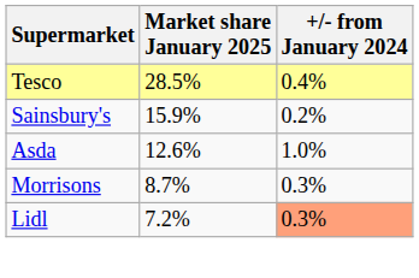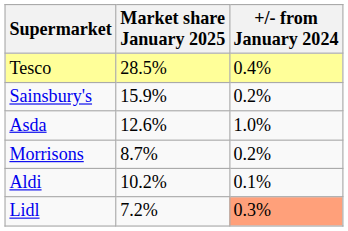 <table class="wikitable" style="margin:0 auto 0 auto">
 <tr>
 <th>Supermarket</th>
 <th>Market share<br>January 2025</th>
 <th>+/- from<br>January 2024</th>
 </tr>
 <tr style="background:#ff9;">
 <td>Tesco</td>
 <td>28.5%</td>
 <td> 0.4%</td>
 </tr>
 <tr>
 <td><a href='#'>Sainsbury's</a></td>
 <td>15.9%</td>
 <td> 0.2%</td>
 </tr>
 <tr>
 <td><a href='#'>Asda</a></td>
 <td>12.6%</td>
 <td> 1.0%</td>
 </tr>
 <tr>
 <td><a href='#'>Morrisons</a></td>
 <td>8.7%</td>
-<td> 0.3%</td>
+<td> 0.2%</td>
+</tr>
+<tr>
+<td><a href='#'>Aldi</a></td>
+<td>10.2%</td>
+<td> 0.1%</td>
 </tr>
 <tr>
 <td><a href='#'>Lidl</a></td>
 <td>7.2%</td>
 <td style="background: lightsalmon;"> 0.3%</td>
 </tr>
 </table>
